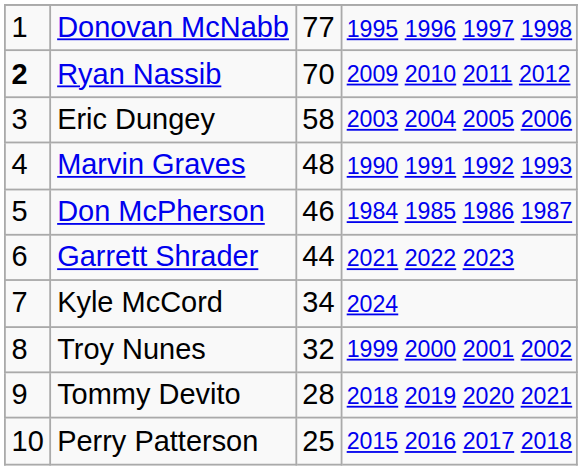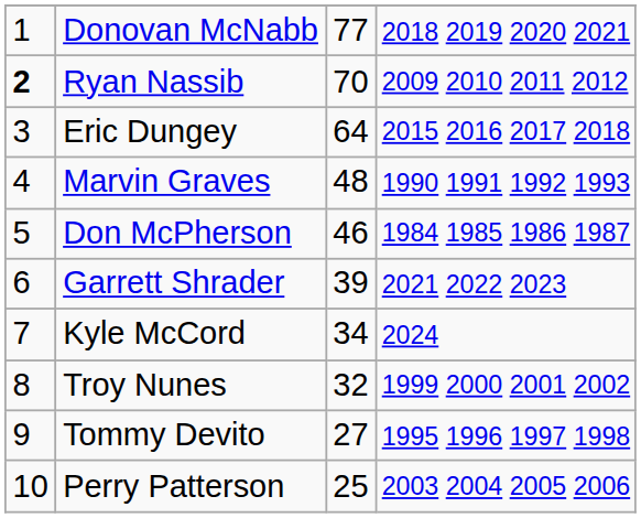 <table class="wikitable">
 <tr>
 </tr>
 <tr>
 <td>1</td>
 <td><a href='#'>Donovan McNabb</a></td>
 <td>77</td>
-<td style="font-size:80%;"><a href='#'>1995</a> <a href='#'>1996</a> <a href='#'>1997</a> <a href='#'>1998</a></td>
+<td style="font-size:80%;"><a href='#'>2018</a> <a href='#'>2019</a> <a href='#'>2020</a> <a href='#'>2021</a></td>
 </tr>
 <tr>
 <td><strong>2</strong></td>
 <td><a href='#'>Ryan Nassib</a></td>
 <td>70</td>
 <td style="font-size:80%;"><a href='#'>2009</a> <a href='#'>2010</a> <a href='#'>2011</a> <a href='#'>2012</a></td>
 </tr>
 <tr>
 <td>3</td>
 <td>Eric Dungey</td>
-<td>58</td>
-<td style="font-size:80%;"><a href='#'>2003</a> <a href='#'>2004</a> <a href='#'>2005</a> <a href='#'>2006</a></td>
+<td>64</td>
+<td style="font-size:80%;"><a href='#'>2015</a> <a href='#'>2016</a> <a href='#'>2017</a> <a href='#'>2018</a></td>
 </tr>
 <tr>
 <td>4</td>
 <td><a href='#'>Marvin Graves</a></td>
 <td>48</td>
 <td style="font-size:80%;"><a href='#'>1990</a> <a href='#'>1991</a> <a href='#'>1992</a> <a href='#'>1993</a></td>
 </tr>
 <tr>
 <td>5</td>
 <td><a href='#'>Don McPherson</a></td>
 <td>46</td>
 <td style="font-size:80%;"><a href='#'>1984</a> <a href='#'>1985</a> <a href='#'>1986</a> <a href='#'>1987</a></td>
 </tr>
 <tr>
 <td>6</td>
 <td><a href='#'>Garrett Shrader</a></td>
-<td>44</td>
+<td>39</td>
 <td style="font-size:80%;"><a href='#'>2021</a> <a href='#'>2022</a> <a href='#'>2023</a></td>
 </tr>
 <tr>
 <td>7</td>
 <td>Kyle McCord</td>
 <td>34</td>
 <td style="font-size:80%;"><a href='#'>2024</a></td>
 </tr>
 <tr>
 <td>8</td>
 <td>Troy Nunes</td>
 <td>32</td>
 <td style="font-size:80%;"><a href='#'>1999</a> <a href='#'>2000</a> <a href='#'>2001</a> <a href='#'>2002</a></td>
 </tr>
 <tr>
 <td>9</td>
 <td>Tommy Devito</td>
-<td>28</td>
-<td style="font-size:80%;"><a href='#'>2018</a> <a href='#'>2019</a> <a href='#'>2020</a> <a href='#'>2021</a></td>
+<td>27</td>
+<td style="font-size:80%;"><a href='#'>1995</a> <a href='#'>1996</a> <a href='#'>1997</a> <a href='#'>1998</a></td>
 </tr>
 <tr>
 <td>10</td>
 <td>Perry Patterson</td>
 <td>25</td>
-<td style="font-size:80%;"><a href='#'>2015</a> <a href='#'>2016</a> <a href='#'>2017</a> <a href='#'>2018</a></td>
+<td style="font-size:80%;"><a href='#'>2003</a> <a href='#'>2004</a> <a href='#'>2005</a> <a href='#'>2006</a></td>
 </tr>
 </table>
